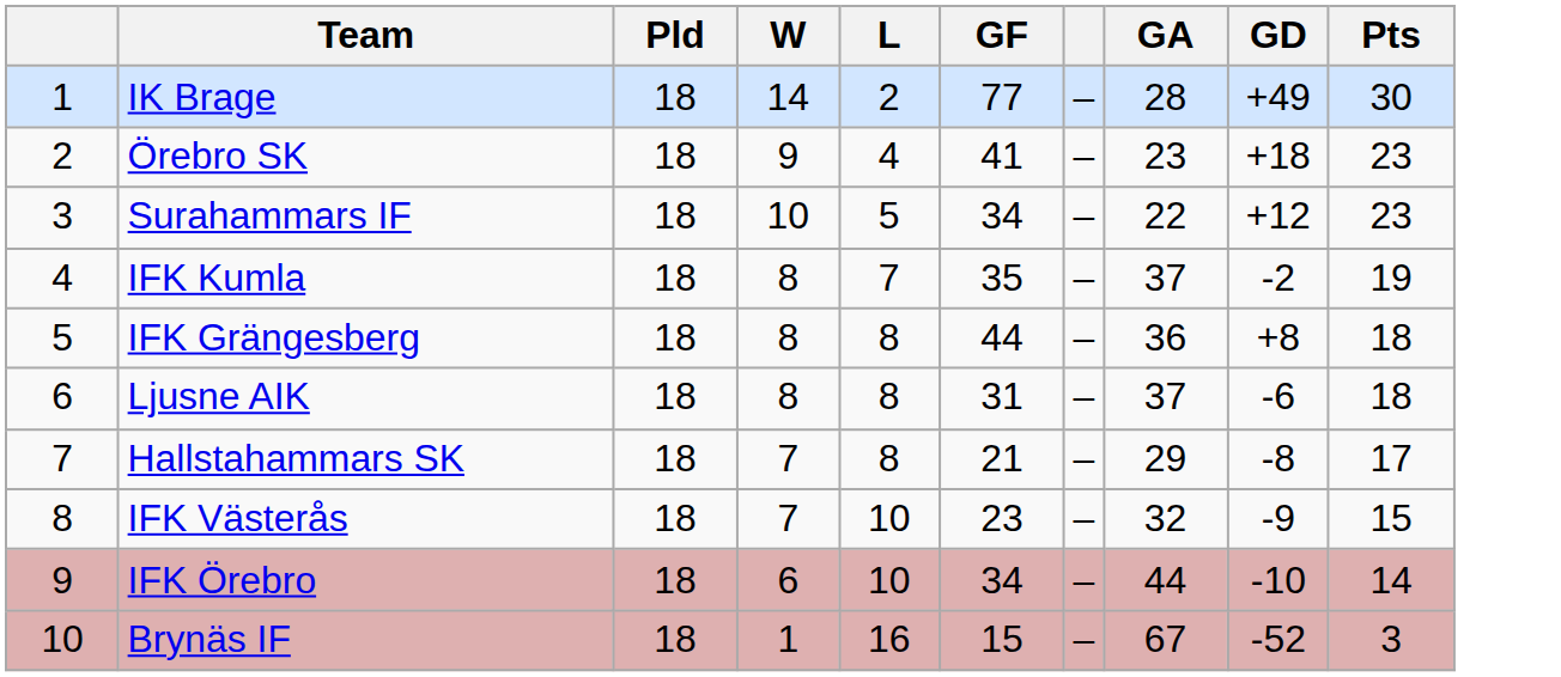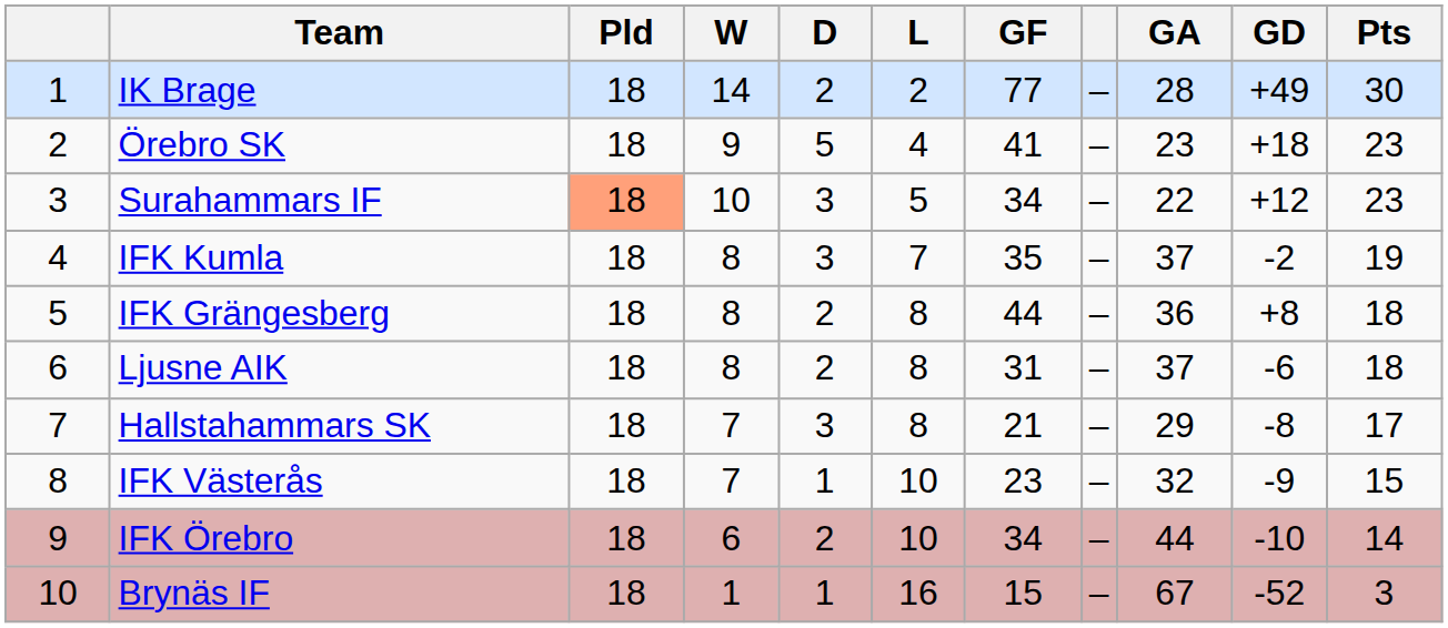 <table class="wikitable" style="text-align: center;">
 <tr>
 <th style="width: 40px;"></th>
 <th style="width: 200px;">Team</th>
 <th style="width: 45px;">Pld</th>
 <th style="width: 35px;">W</th>
+<th style="width: 35px;">D</th>
 <th style="width: 35px;">L</th>
 <th style="width: 45px;">GF</th>
 <th></th>
 <th style="width: 45px;">GA</th>
 <th style="width: 35px;">GD</th>
 <th style="width: 45px;">Pts</th>
 </tr>
 <tr style="background: #d2e6ff">
 <td>1</td>
 <td style="text-align: left;"><a href='#'>IK Brage</a></td>
 <td>18</td>
 <td>14</td>
 <td>2</td>
+<td>2</td>
 <td>77</td>
 <td>–</td>
 <td>28</td>
 <td>+49</td>
 <td>30</td>
 </tr>
 <tr>
 <td>2</td>
 <td style="text-align: left;"><a href='#'>Örebro SK</a></td>
 <td>18</td>
 <td>9</td>
+<td>5</td>
 <td>4</td>
 <td>41</td>
 <td>–</td>
 <td>23</td>
 <td>+18</td>
 <td>23</td>
 </tr>
 <tr>
 <td>3</td>
 <td style="text-align: left;"><a href='#'>Surahammars IF</a></td>
-<td>18</td>
+<td style="background: lightsalmon;">18</td>
 <td>10</td>
+<td>3</td>
 <td>5</td>
 <td>34</td>
 <td>–</td>
 <td>22</td>
 <td>+12</td>
 <td>23</td>
 </tr>
 <tr>
 <td>4</td>
 <td style="text-align: left;"><a href='#'>IFK Kumla</a></td>
 <td>18</td>
 <td>8</td>
+<td>3</td>
 <td>7</td>
 <td>35</td>
 <td>–</td>
 <td>37</td>
 <td>-2</td>
 <td>19</td>
 </tr>
 <tr>
 <td>5</td>
 <td style="text-align: left;"><a href='#'>IFK Grängesberg</a></td>
 <td>18</td>
 <td>8</td>
+<td>2</td>
 <td>8</td>
 <td>44</td>
 <td>–</td>
 <td>36</td>
 <td>+8</td>
 <td>18</td>
 </tr>
 <tr>
 <td>6</td>
 <td style="text-align: left;"><a href='#'>Ljusne AIK</a></td>
 <td>18</td>
 <td>8</td>
+<td>2</td>
 <td>8</td>
 <td>31</td>
 <td>–</td>
 <td>37</td>
 <td>-6</td>
 <td>18</td>
 </tr>
 <tr>
 <td>7</td>
 <td style="text-align: left;"><a href='#'>Hallstahammars SK</a></td>
 <td>18</td>
 <td>7</td>
+<td>3</td>
 <td>8</td>
 <td>21</td>
 <td>–</td>
 <td>29</td>
 <td>-8</td>
 <td>17</td>
 </tr>
 <tr>
 <td>8</td>
 <td style="text-align: left;"><a href='#'>IFK Västerås</a></td>
 <td>18</td>
 <td>7</td>
+<td>1</td>
 <td>10</td>
 <td>23</td>
 <td>–</td>
 <td>32</td>
 <td>-9</td>
 <td>15</td>
 </tr>
 <tr style="background: #deb0b0">
 <td>9</td>
 <td style="text-align: left;"><a href='#'>IFK Örebro</a></td>
 <td>18</td>
 <td>6</td>
+<td>2</td>
 <td>10</td>
 <td>34</td>
 <td>–</td>
 <td>44</td>
 <td>-10</td>
 <td>14</td>
 </tr>
 <tr style="background: #deb0b0">
 <td>10</td>
 <td style="text-align: left;"><a href='#'>Brynäs IF</a></td>
 <td>18</td>
 <td>1</td>
+<td>1</td>
 <td>16</td>
 <td>15</td>
 <td>–</td>
 <td>67</td>
 <td>-52</td>
 <td>3</td>
 </tr>
 </table>
